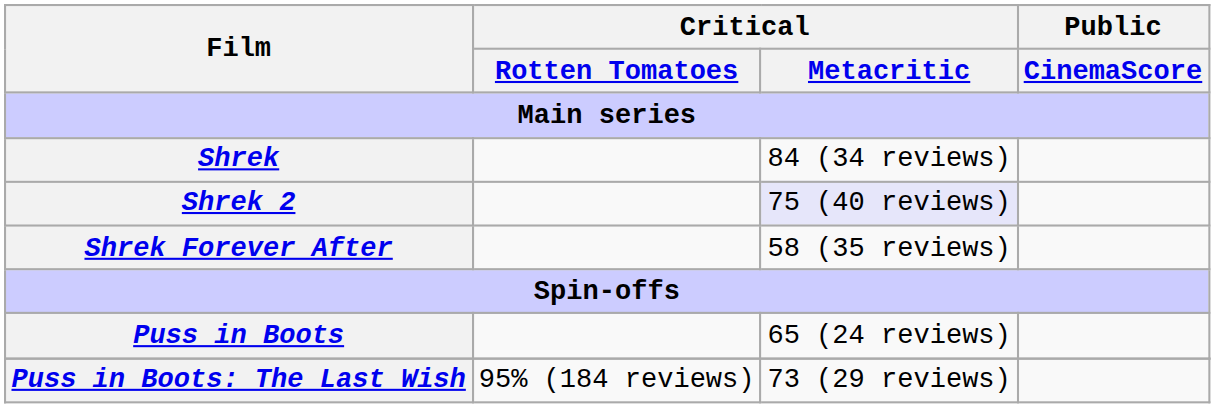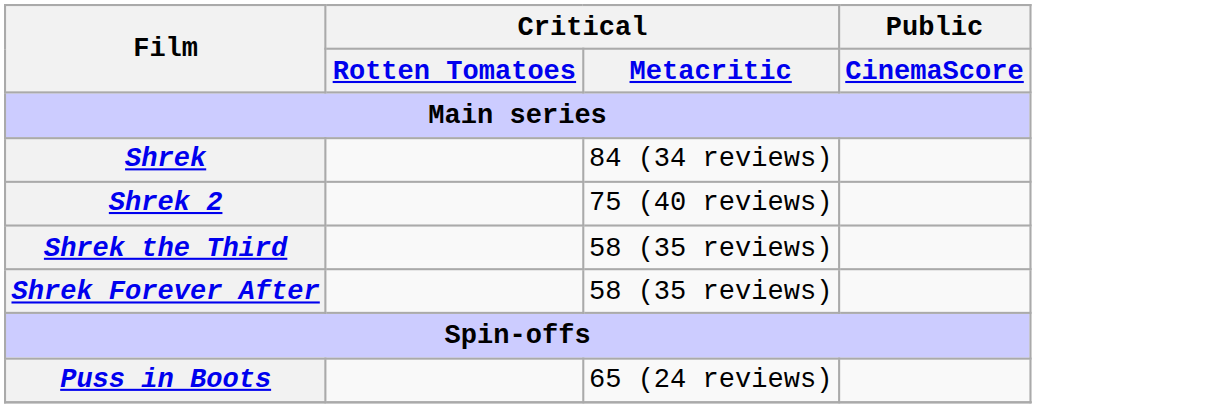 <table class="wikitable plainrowheaders sortable" style="text-align: center;">
 <tr>
 <th scope="col" rowspan="2">Film</th>
 <th scope="col" colspan="2">Critical</th>
 <th scope="col">Public</th>
 </tr>
 <tr>
 <th scope="col"><a href='#'>Rotten Tomatoes</a></th>
 <th scope="col"><a href='#'>Metacritic</a></th>
 <th scope="col"><a href='#'>CinemaScore</a></th>
 </tr>
 <tr>
 <th scope="col" colspan="4" style="background-color:#ccccff;">Main series</th>
 </tr>
 <tr>
 <th scope="row"><em><a href='#'>Shrek</a></em></th>
 <td></td>
 <td>84 (34 reviews)</td>
 <td></td>
 </tr>
 <tr>
 <th scope="row"><em><a href='#'>Shrek 2</a></em></th>
 <td></td>
-<td style="background: lavender;">75 (40 reviews)</td>
+<td>75 (40 reviews)</td>
+<td></td>
+</tr>
+<tr>
+<th scope="row"><em><a href='#'>Shrek the Third</a></em></th>
+<td></td>
+<td>58 (35 reviews)</td>
 <td></td>
 </tr>
 <tr>
 <th scope="row"><em><a href='#'>Shrek Forever After</a></em></th>
 <td></td>
 <td>58 (35 reviews)</td>
 <td></td>
 </tr>
 <tr>
 <th scope="col" colspan="4" style="background-color:#ccccff;">Spin-offs</th>
 </tr>
 <tr>
 <th scope="row"><em><a href='#'>Puss in Boots</a></em></th>
 <td></td>
 <td>65 (24 reviews)</td>
 <td></td>
 </tr>
 <tr>
 </tr>
-<tr>
-<th scope="row"><em><a href='#'>Puss in Boots: The Last Wish</a></em></th>
-<td>95% (184 reviews)</td>
-<td>73 (29 reviews)</td>
-<td></td>
-</tr>
 </table>
